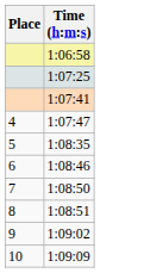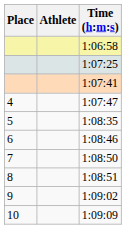 <table class="wikitable sortable">
 <tr>
 <th scope="col">Place</th>
+<th scope="col">Athlete</th>
 <th scope="col">Time<br>(<a href='#'>h</a>:<a href='#'>m</a>:<a href='#'>s</a>)</th>
 </tr>
 <tr bgcolor="#F7F6A8">
+<td></td>
 <td></td>
 <td>1:06:58 </td>
 </tr>
 <tr bgcolor="#DCE5E5">
 <td></td>
+<td></td>
 <td>1:07:25</td>
 </tr>
 <tr bgcolor="#FFDAB9">
+<td></td>
 <td></td>
 <td>1:07:41 </td>
 </tr>
 <tr>
 <td>4</td>
+<td></td>
 <td>1:07:47</td>
 </tr>
 <tr>
 <td>5</td>
+<td></td>
 <td>1:08:35</td>
 </tr>
 <tr>
 <td>6</td>
+<td></td>
 <td>1:08:46</td>
 </tr>
 <tr>
 <td>7</td>
+<td></td>
 <td>1:08:50</td>
 </tr>
 <tr>
 <td>8</td>
+<td></td>
 <td>1:08:51</td>
 </tr>
 <tr>
 <td>9</td>
+<td></td>
 <td>1:09:02</td>
 </tr>
 <tr>
 <td>10</td>
+<td></td>
 <td>1:09:09</td>
 </tr>
 </table>
